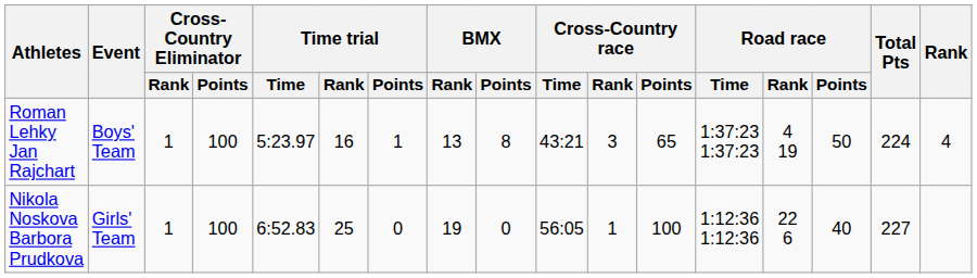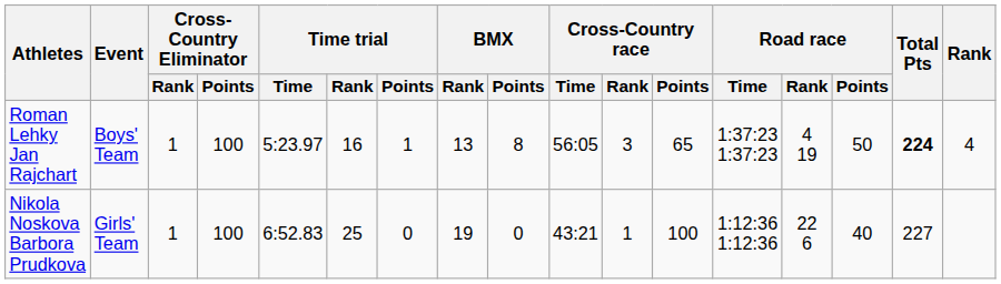 <table class="wikitable" style="font-size:90%;">
 <tr>
 <th rowspan=2>Athletes</th>
 <th rowspan=2>Event</th>
 <th colspan=2>Cross-Country<br>Eliminator</th>
 <th colspan=3>Time trial</th>
 <th colspan=2>BMX</th>
 <th colspan=3>Cross-Country race</th>
 <th colspan=3>Road race</th>
 <th rowspan=2>Total Pts</th>
 <th rowspan=2>Rank</th>
 </tr>
 <tr style="font-size:95%">
 <th>Rank</th>
 <th>Points</th>
 <th>Time</th>
 <th>Rank</th>
 <th>Points</th>
 <th>Rank</th>
 <th>Points</th>
 <th>Time</th>
 <th>Rank</th>
 <th>Points</th>
 <th>Time</th>
 <th>Rank</th>
 <th>Points</th>
 </tr>
 <tr align=center>
 <td align=left><a href='#'>Roman Lehky</a><br><a href='#'>Jan Rajchart</a></td>
 <td align=left><a href='#'>Boys' Team</a></td>
 <td>1</td>
 <td>100</td>
 <td>5:23.97</td>
 <td>16</td>
 <td>1</td>
 <td>13</td>
 <td>8</td>
-<td>43:21</td>
+<td>56:05</td>
 <td>3</td>
 <td>65</td>
 <td>1:37:23<br>1:37:23</td>
 <td>4<br>19</td>
 <td>50</td>
-<td>224</td>
+<td><strong>224</strong></td>
 <td>4</td>
 </tr>
 <tr align=center>
 <td align=left><a href='#'>Nikola Noskova</a><br><a href='#'>Barbora Prudkova</a></td>
 <td align=left><a href='#'>Girls' Team</a></td>
 <td>1</td>
 <td>100</td>
 <td>6:52.83</td>
 <td>25</td>
 <td>0</td>
 <td>19</td>
 <td>0</td>
-<td>56:05</td>
+<td>43:21</td>
 <td>1</td>
 <td>100</td>
 <td>1:12:36<br>1:12:36</td>
 <td>22<br>6</td>
 <td>40</td>
 <td>227</td>
 <td></td>
 </tr>
 </table>
